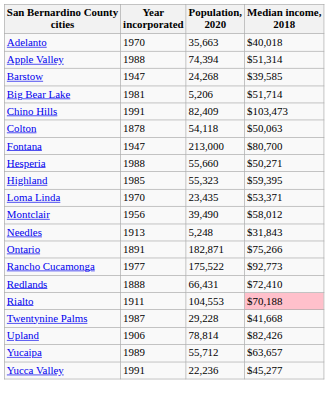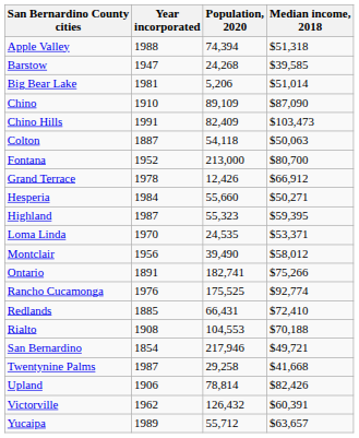 <table class="wikitable sortable">
 <tr>
 <th>San Bernardino County<br>cities</th>
 <th>Year<br>incorporated</th>
 <th>Population,<br>2020</th>
 <th>Median income,<br>2018</th>
 </tr>
 <tr>
-<td><a href='#'>Adelanto</a></td>
-<td>1970</td>
-<td>35,663</td>
-<td>$40,018</td>
-</tr>
-<tr>
 <td><a href='#'>Apple Valley</a></td>
 <td>1988</td>
 <td>74,394</td>
-<td>$51,314</td>
+<td>$51,318</td>
 </tr>
 <tr>
 <td><a href='#'>Barstow</a></td>
 <td>1947</td>
 <td>24,268</td>
 <td>$39,585</td>
 </tr>
 <tr>
 <td><a href='#'>Big Bear Lake</a></td>
 <td>1981</td>
 <td>5,206</td>
-<td>$51,714</td>
+<td>$51,014</td>
+</tr>
+<tr>
+<td><a href='#'>Chino</a></td>
+<td>1910</td>
+<td>89,109</td>
+<td>$87,090</td>
 </tr>
 <tr>
 <td><a href='#'>Chino Hills</a></td>
 <td>1991</td>
 <td>82,409</td>
 <td>$103,473</td>
 </tr>
 <tr>
 <td><a href='#'>Colton</a></td>
-<td>1878</td>
+<td>1887</td>
 <td>54,118</td>
 <td>$50,063</td>
 </tr>
 <tr>
 <td><a href='#'>Fontana</a></td>
-<td>1947</td>
+<td>1952</td>
 <td>213,000</td>
 <td>$80,700</td>
 </tr>
 <tr>
+<td><a href='#'>Grand Terrace</a></td>
+<td>1978</td>
+<td>12,426</td>
+<td>$66,912</td>
+</tr>
+<tr>
 <td><a href='#'>Hesperia</a></td>
-<td>1988</td>
+<td>1984</td>
 <td>55,660</td>
 <td>$50,271</td>
 </tr>
 <tr>
 <td><a href='#'>Highland</a></td>
-<td>1985</td>
+<td>1987</td>
 <td>55,323</td>
 <td>$59,395</td>
 </tr>
 <tr>
 <td><a href='#'>Loma Linda</a></td>
 <td>1970</td>
-<td>23,435</td>
+<td>24,535</td>
 <td>$53,371</td>
 </tr>
 <tr>
 <td><a href='#'>Montclair</a></td>
 <td>1956</td>
 <td>39,490</td>
 <td>$58,012</td>
 </tr>
 <tr>
-<td><a href='#'>Needles</a></td>
-<td>1913</td>
-<td>5,248</td>
-<td>$31,843</td>
-</tr>
-<tr>
 <td><a href='#'>Ontario</a></td>
 <td>1891</td>
-<td>182,871</td>
+<td>182,741</td>
 <td>$75,266</td>
 </tr>
 <tr>
 <td><a href='#'>Rancho Cucamonga</a></td>
-<td>1977</td>
-<td>175,522</td>
-<td>$92,773</td>
+<td>1976</td>
+<td>175,525</td>
+<td>$92,774</td>
 </tr>
 <tr>
 <td><a href='#'>Redlands</a></td>
-<td>1888</td>
+<td>1885</td>
 <td>66,431</td>
 <td>$72,410</td>
 </tr>
 <tr>
 <td><a href='#'>Rialto</a></td>
-<td>1911</td>
+<td>1908</td>
 <td>104,553</td>
-<td style="background: pink;">$70,188</td>
+<td>$70,188</td>
+</tr>
+<tr>
+<td><a href='#'>San Bernardino</a></td>
+<td>1854</td>
+<td>217,946</td>
+<td>$49,721</td>
 </tr>
 <tr>
 <td><a href='#'>Twentynine Palms</a></td>
 <td>1987</td>
-<td>29,228</td>
+<td>29,258</td>
 <td>$41,668</td>
 </tr>
 <tr>
 <td><a href='#'>Upland</a></td>
 <td>1906</td>
 <td>78,814</td>
 <td>$82,426</td>
 </tr>
 <tr>
+<td><a href='#'>Victorville</a></td>
+<td>1962</td>
+<td>126,432</td>
+<td>$60,391</td>
+</tr>
+<tr>
 <td><a href='#'>Yucaipa</a></td>
 <td>1989</td>
 <td>55,712</td>
 <td>$63,657</td>
 </tr>
-<tr>
-<td><a href='#'>Yucca Valley</a></td>
-<td>1991</td>
-<td>22,236</td>
-<td>$45,277</td>
-</tr>
 </table>
